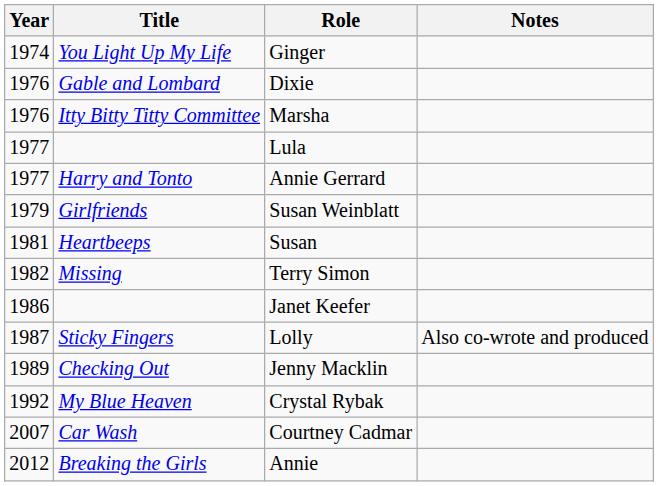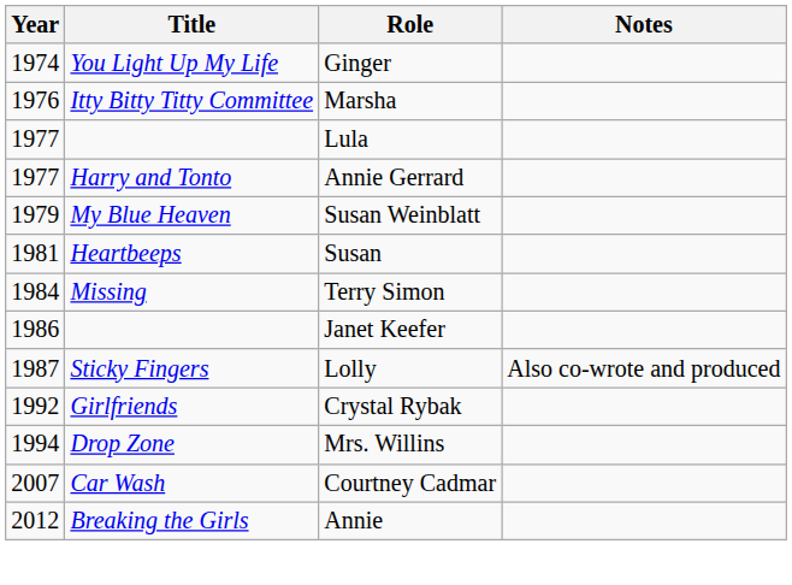 <table class="wikitable sortable">
 <tr>
 <th>Year</th>
 <th>Title</th>
 <th>Role</th>
 <th class="unsortable">Notes</th>
 </tr>
 <tr>
 <td>1974</td>
 <td><em><a href='#'>You Light Up My Life</a></em></td>
 <td>Ginger</td>
-<td></td>
-</tr>
-<tr>
-<td>1976</td>
-<td><em><a href='#'>Gable and Lombard</a></em></td>
-<td>Dixie</td>
 <td></td>
 </tr>
 <tr>
 <td>1976</td>
 <td><em><a href='#'>Itty Bitty Titty Committee</a></em></td>
 <td>Marsha</td>
 <td></td>
 </tr>
 <tr>
 <td>1977</td>
 <td><em></em></td>
 <td>Lula</td>
 <td></td>
 </tr>
 <tr>
 <td>1977</td>
 <td><em><a href='#'>Harry and Tonto</a></em></td>
 <td>Annie Gerrard</td>
 <td></td>
 </tr>
 <tr>
 <td>1979</td>
-<td><em><a href='#'>Girlfriends</a></em></td>
+<td><em><a href='#'>My Blue Heaven</a></em></td>
 <td>Susan Weinblatt</td>
 <td></td>
 </tr>
 <tr>
 <td>1981</td>
 <td><em><a href='#'>Heartbeeps</a></em></td>
 <td>Susan</td>
 <td></td>
 </tr>
 <tr>
-<td>1982</td>
+<td>1984</td>
 <td><em><a href='#'>Missing</a></em></td>
 <td>Terry Simon</td>
 <td></td>
 </tr>
 <tr>
 <td>1986</td>
 <td><em></em></td>
 <td>Janet Keefer</td>
 <td></td>
 </tr>
 <tr>
 <td>1987</td>
 <td><em><a href='#'>Sticky Fingers</a></em></td>
 <td>Lolly</td>
 <td>Also co-wrote and produced</td>
 </tr>
 <tr>
-<td>1989</td>
-<td><em><a href='#'>Checking Out</a></em></td>
-<td>Jenny Macklin</td>
+<td>1992</td>
+<td><em><a href='#'>Girlfriends</a></em></td>
+<td>Crystal Rybak</td>
 <td></td>
 </tr>
 <tr>
-<td>1992</td>
-<td><em><a href='#'>My Blue Heaven</a></em></td>
-<td>Crystal Rybak</td>
+<td>1994</td>
+<td><em><a href='#'>Drop Zone</a></em></td>
+<td>Mrs. Willins</td>
 <td></td>
 </tr>
 <tr>
 <td>2007</td>
 <td><em><a href='#'>Car Wash</a></em></td>
 <td>Courtney Cadmar</td>
 <td></td>
 </tr>
 <tr>
 <td>2012</td>
 <td><em><a href='#'>Breaking the Girls</a></em></td>
 <td>Annie</td>
 <td></td>
 </tr>
 </table>
